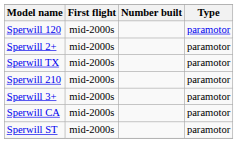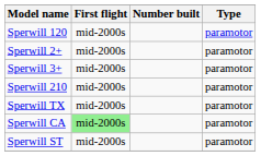 <table class="wikitable" align=center>
 <tr>
 </tr>
 <tr style="background:#efefef;">
 <th>Model name</th>
 <th>First flight</th>
 <th>Number built</th>
 <th>Type</th>
 </tr>
 <tr>
 <td align=left><a href='#'>Sperwill 120</a></td>
 <td align=center>mid-2000s</td>
 <td align=center></td>
 <td align=left><a href='#'>paramotor</a></td>
 </tr>
 <tr>
 <td align=left><a href='#'>Sperwill 2+</a></td>
 <td align=center>mid-2000s</td>
 <td align=center></td>
 <td align=left>paramotor</td>
 </tr>
 <tr>
-<td align=left><a href='#'>Sperwill TX</a></td>
+<td align=left><a href='#'>Sperwill 3+</a></td>
 <td align=center>mid-2000s</td>
 <td align=center></td>
 <td align=left>paramotor</td>
 </tr>
 <tr>
 <td align=left><a href='#'>Sperwill 210</a></td>
 <td align=center>mid-2000s</td>
 <td align=center></td>
 <td align=left>paramotor</td>
 </tr>
 <tr>
-<td align=left><a href='#'>Sperwill 3+</a></td>
+<td align=left><a href='#'>Sperwill TX</a></td>
 <td align=center>mid-2000s</td>
 <td align=center></td>
 <td align=left>paramotor</td>
 </tr>
 <tr>
 <td align=left><a href='#'>Sperwill CA</a></td>
-<td align=center>mid-2000s</td>
+<td align=center style="background: lightgreen;">mid-2000s</td>
 <td align=center></td>
 <td align=left>paramotor</td>
 </tr>
 <tr>
 <td align=left><a href='#'>Sperwill ST</a></td>
 <td align=center>mid-2000s</td>
 <td align=center></td>
 <td align=left>paramotor</td>
 </tr>
 <tr>
 </tr>
 </table>
